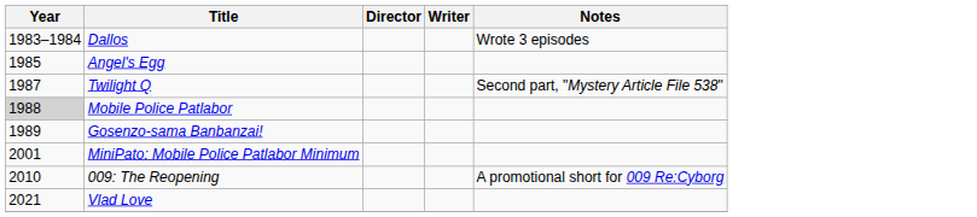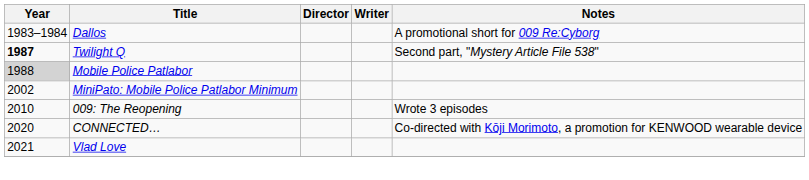 <table class="wikitable">
 <tr>
 <th>Year</th>
 <th>Title</th>
 <th>Director</th>
 <th>Writer</th>
 <th>Notes</th>
 </tr>
 <tr>
 <td>1983–1984</td>
 <td><em><a href='#'>Dallos</a></em></td>
 <td></td>
 <td></td>
-<td>Wrote 3 episodes</td>
+<td>A promotional short for <em><a href='#'>009 Re:Cyborg</a></em></td>
 </tr>
 <tr>
-<td>1985</td>
-<td><em><a href='#'>Angel's Egg</a></em></td>
-<td></td>
-<td></td>
-<td></td>
-</tr>
-<tr>
-<td>1987</td>
+<td><strong>1987</strong></td>
 <td><em><a href='#'>Twilight Q</a></em></td>
 <td></td>
 <td></td>
 <td>Second part, "<em>Mystery Article File 538</em>"</td>
 </tr>
 <tr>
 <td style="background: lightgrey;">1988</td>
 <td><em><a href='#'>Mobile Police Patlabor</a></em></td>
 <td></td>
 <td></td>
 <td></td>
 </tr>
 <tr>
-<td>1989</td>
-<td><em><a href='#'>Gosenzo-sama Banbanzai!</a></em></td>
-<td></td>
-<td></td>
-<td></td>
-</tr>
-<tr>
-<td>2001</td>
+<td>2002</td>
 <td><em><a href='#'>MiniPato: Mobile Police Patlabor Minimum</a></em></td>
 <td></td>
 <td></td>
 <td></td>
 </tr>
 <tr>
 <td>2010</td>
 <td><em>009: The Reopening</em></td>
 <td></td>
 <td></td>
-<td>A promotional short for <em><a href='#'>009 Re:Cyborg</a></em></td>
+<td>Wrote 3 episodes</td>
+</tr>
+<tr>
+<td>2020</td>
+<td><em>CONNECTED…</em></td>
+<td></td>
+<td></td>
+<td>Co-directed with <a href='#'>Kōji Morimoto</a>, a promotion for KENWOOD wearable device</td>
 </tr>
 <tr>
 <td>2021</td>
 <td><em><a href='#'>Vlad Love</a></em></td>
 <td></td>
 <td></td>
 <td></td>
 </tr>
 <tr>
 </tr>
 </table>
